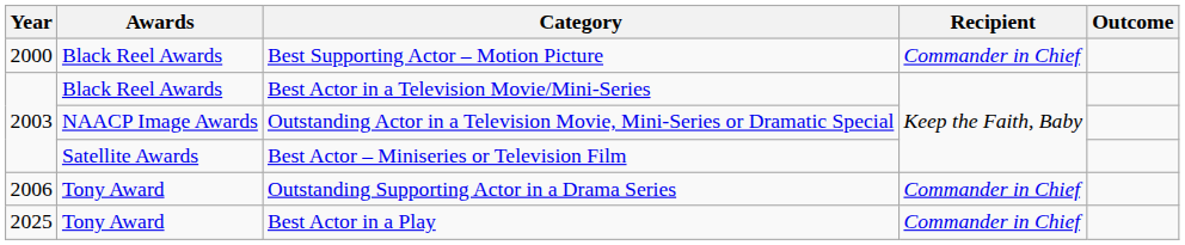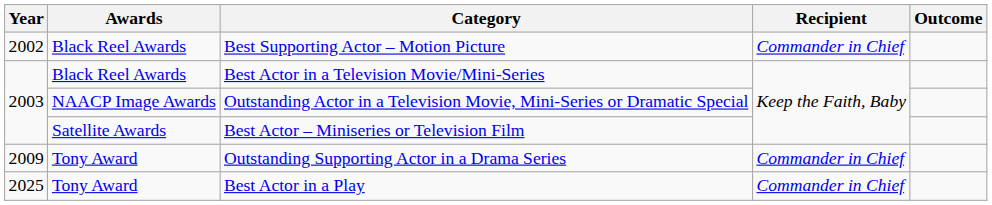 <table class="wikitable sortable">
 <tr>
 <th>Year</th>
 <th>Awards</th>
 <th>Category</th>
 <th>Recipient</th>
 <th>Outcome</th>
 </tr>
 <tr>
-<td>2000</td>
+<td>2002</td>
 <td><a href='#'>Black Reel Awards</a></td>
 <td><a href='#'>Best Supporting Actor – Motion Picture</a></td>
 <td><a href='#'><em>Commander in Chief</em></a></td>
 <td></td>
 </tr>
 <tr>
 <td rowspan=3>2003</td>
 <td><a href='#'>Black Reel Awards</a></td>
 <td><a href='#'>Best Actor in a Television Movie/Mini-Series</a></td>
 <td rowspan=3><em>Keep the Faith, Baby</em></td>
 <td></td>
 </tr>
 <tr>
 <td><a href='#'>NAACP Image Awards</a></td>
 <td><a href='#'>Outstanding Actor in a Television Movie, Mini-Series or Dramatic Special</a></td>
 <td></td>
 </tr>
 <tr>
 <td><a href='#'>Satellite Awards</a></td>
 <td><a href='#'>Best Actor – Miniseries or Television Film</a></td>
 <td></td>
 </tr>
 <tr>
-<td>2006</td>
+<td>2009</td>
 <td><a href='#'>Tony Award</a></td>
 <td><a href='#'>Outstanding Supporting Actor in a Drama Series</a></td>
 <td><a href='#'><em>Commander in Chief</em></a></td>
 <td></td>
 </tr>
 <tr>
 <td>2025</td>
 <td><a href='#'>Tony Award</a></td>
 <td><a href='#'>Best Actor in a Play</a></td>
 <td><a href='#'><em>Commander in Chief</em></a></td>
 <td></td>
 </tr>
 </table>
